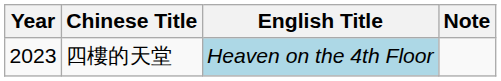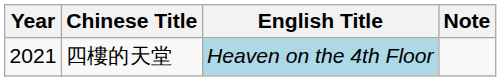 <table class="wikitable">
 <tr>
 <th>Year</th>
 <th>Chinese Title</th>
 <th>English Title</th>
 <th>Note</th>
 </tr>
 <tr>
-<td>2023</td>
+<td>2021</td>
 <td>四樓的天堂</td>
 <td style="background: lightblue;"><em>Heaven on the 4th Floor</em></td>
 <td></td>
 </tr>
 </table>
